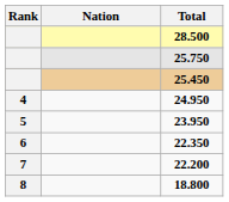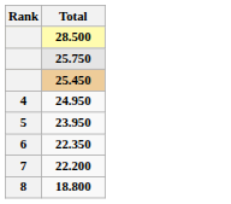 <table class="wikitable sortable" style="text-align:center; font-size:85%">
 <tr>
 <th scope="col" style="width:25px;">Rank</th>
-<th scope="col" style="width:120px;">Nation</th>
 <th scope="col" style="width:60px;">Total</th>
 </tr>
 <tr bgcolor="fffcaf">
 <th scope="row"></th>
-<td align="left"></td>
 <td><strong>28.500</strong></td>
 </tr>
 <tr bgcolor="e5e5e5">
 <th scope="row"></th>
-<td align="left"></td>
 <td><strong>25.750</strong></td>
 </tr>
 <tr bgcolor="eecc99">
 <th scope="row"></th>
-<td align="left"></td>
 <td><strong>25.450</strong></td>
 </tr>
 <tr>
 <th scope="row">4</th>
-<td align="left"></td>
 <td><strong>24.950</strong></td>
 </tr>
 <tr>
 <th scope="row">5</th>
-<td align="left"></td>
 <td><strong>23.950</strong></td>
 </tr>
 <tr>
 <th scope="row">6</th>
-<td align="left"></td>
 <td><strong>22.350</strong></td>
 </tr>
 <tr>
 <th scope="row">7</th>
-<td align="left"></td>
 <td><strong>22.200</strong></td>
 </tr>
 <tr>
 <th scope="row">8</th>
-<td align="left"></td>
 <td><strong>18.800</strong></td>
 </tr>
 </table>
